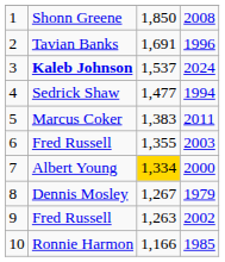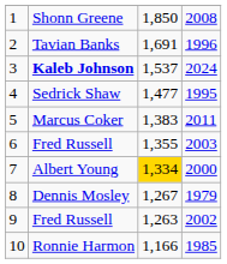 <table class="wikitable">
 <tr>
 </tr>
 <tr>
 <td>1</td>
 <td><a href='#'>Shonn Greene</a></td>
 <td>1,850</td>
 <td><a href='#'>2008</a></td>
 </tr>
 <tr>
 <td>2</td>
 <td><a href='#'>Tavian Banks</a></td>
 <td>1,691</td>
 <td><a href='#'>1996</a></td>
 </tr>
 <tr>
 <td>3</td>
 <td><strong><a href='#'>Kaleb Johnson</a></strong></td>
 <td>1,537</td>
 <td><a href='#'>2024</a></td>
 </tr>
 <tr>
 <td>4</td>
 <td><a href='#'>Sedrick Shaw</a></td>
 <td>1,477</td>
-<td><a href='#'>1994</a></td>
+<td><a href='#'>1995</a></td>
 </tr>
 <tr>
 <td>5</td>
 <td><a href='#'>Marcus Coker</a></td>
 <td>1,383</td>
 <td><a href='#'>2011</a></td>
 </tr>
 <tr>
 <td>6</td>
 <td><a href='#'>Fred Russell</a></td>
 <td>1,355</td>
 <td><a href='#'>2003</a></td>
 </tr>
 <tr>
 <td>7</td>
 <td><a href='#'>Albert Young</a></td>
 <td style="background: gold;">1,334</td>
 <td><a href='#'>2000</a></td>
 </tr>
 <tr>
 <td>8</td>
 <td><a href='#'>Dennis Mosley</a></td>
 <td>1,267</td>
 <td><a href='#'>1979</a></td>
 </tr>
 <tr>
 <td>9</td>
 <td><a href='#'>Fred Russell</a></td>
 <td>1,263</td>
 <td><a href='#'>2002</a></td>
 </tr>
 <tr>
 <td>10</td>
 <td><a href='#'>Ronnie Harmon</a></td>
 <td>1,166</td>
 <td><a href='#'>1985</a><br></td>
 </tr>
 </table>
